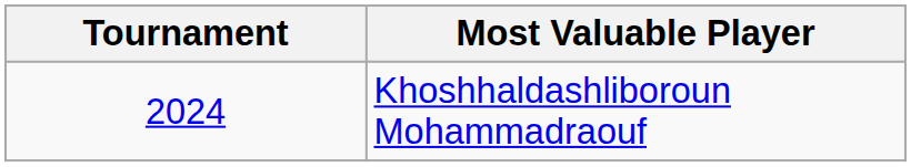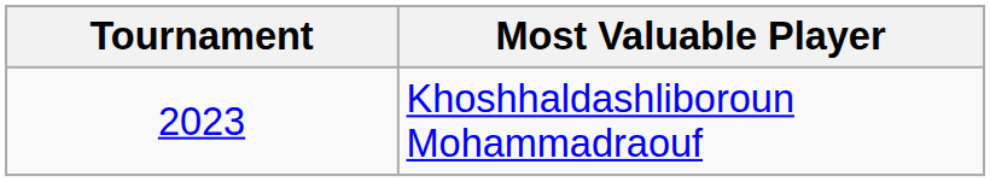 <table class=wikitable style="width: 400px;">
 <tr>
 <th>Tournament</th>
 <th style="width: 60%;">Most Valuable Player</th>
 </tr>
 <tr>
-<td style="text-align:center;"><a href='#'>2024</a></td>
+<td style="text-align:center;"><a href='#'>2023</a></td>
 <td> <a href='#'>Khoshhaldashliboroun Mohammadraouf</a></td>
 </tr>
 </table>
